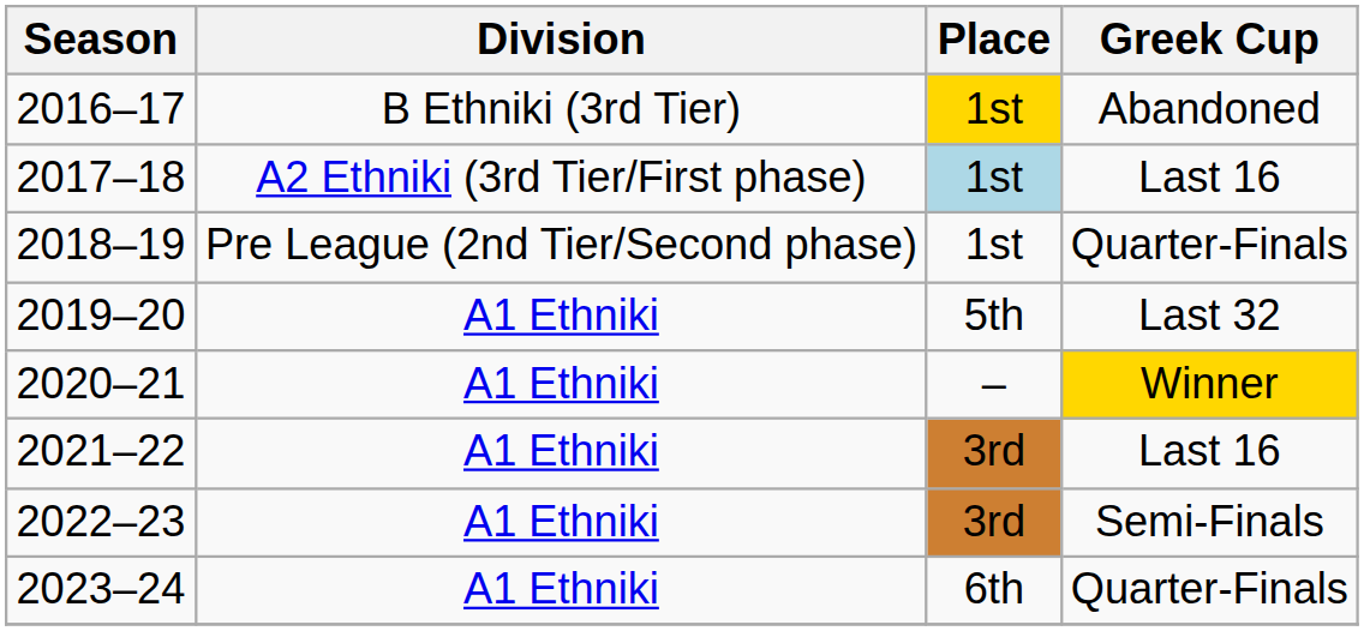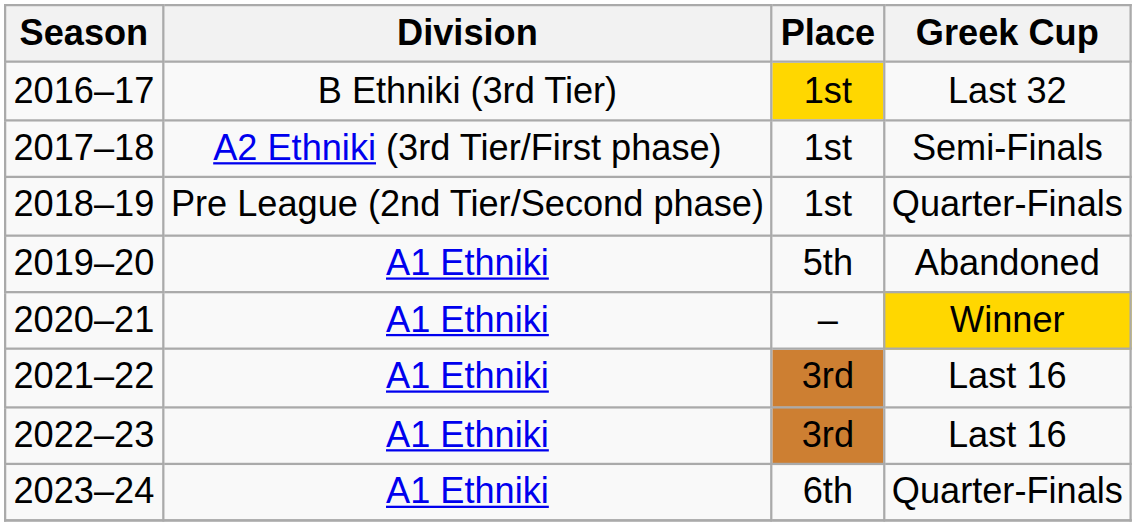 <table class="wikitable" style="text-align:center">
 <tr>
 <th>Season</th>
 <th>Division</th>
 <th>Place</th>
 <th>Greek Cup</th>
 </tr>
 <tr>
 <td>2016–17</td>
 <td>B Ethniki (3rd Tier)</td>
 <td style="background: gold;">1st</td>
-<td>Abandoned</td>
+<td>Last 32</td>
 </tr>
 <tr>
 <td>2017–18</td>
 <td><a href='#'>A2 Ethniki</a> (3rd Tier/First phase)</td>
-<td style="background: lightblue;">1st</td>
-<td>Last 16</td>
+<td>1st</td>
+<td>Semi-Finals</td>
 </tr>
 <tr>
 <td>2018–19</td>
 <td>Pre League (2nd Tier/Second phase)</td>
 <td>1st</td>
 <td>Quarter-Finals</td>
 </tr>
 <tr>
 <td>2019–20</td>
 <td><a href='#'>A1 Ethniki</a></td>
 <td>5th</td>
-<td>Last 32</td>
+<td>Abandoned</td>
 </tr>
 <tr>
 <td>2020–21</td>
 <td><a href='#'>A1 Ethniki</a></td>
 <td>–</td>
 <td bgcolor="gold">Winner</td>
 </tr>
 <tr>
 <td>2021–22</td>
 <td><a href='#'>A1 Ethniki</a></td>
 <td bgcolor=#CD7F32>3rd</td>
 <td>Last 16</td>
 </tr>
 <tr>
 <td>2022–23</td>
 <td><a href='#'>A1 Ethniki</a></td>
 <td bgcolor=#CD7F32>3rd</td>
-<td>Semi-Finals</td>
+<td>Last 16</td>
 </tr>
 <tr>
 <td>2023–24</td>
 <td><a href='#'>A1 Ethniki</a></td>
 <td>6th</td>
 <td>Quarter-Finals</td>
 </tr>
 <tr>
 </tr>
 </table>
